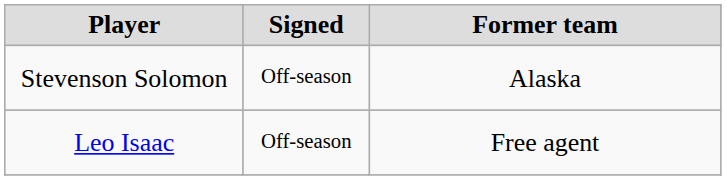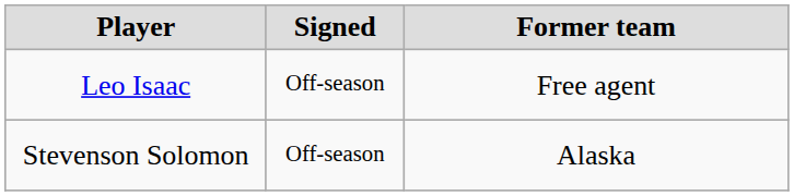 <table class="wikitable" style="text-align: center">
 <tr align="center" bgcolor="#dddddd">
 <td style="width:140px"><strong>Player</strong></td>
 <td style="width:70px"><strong>Signed</strong></td>
 <td style="width:210px"><strong>Former team</strong></td>
 </tr>
 <tr style="height:40px">
+<td><a href='#'>Leo Isaac</a></td>
+<td style="font-size: 80%">Off-season</td>
+<td>Free agent</td>
+</tr>
+<tr style="height:40px">
 <td>Stevenson Solomon</td>
 <td style="font-size: 80%">Off-season</td>
 <td>Alaska</td>
 </tr>
-<tr style="height:40px">
-<td><a href='#'>Leo Isaac</a></td>
-<td style="font-size: 80%">Off-season</td>
-<td>Free agent</td>
-</tr>
 </table>
